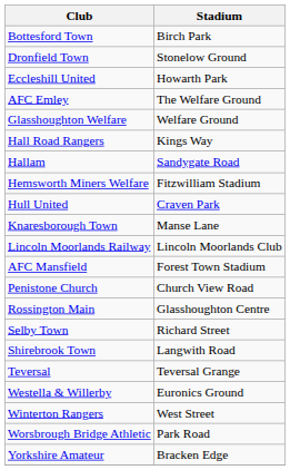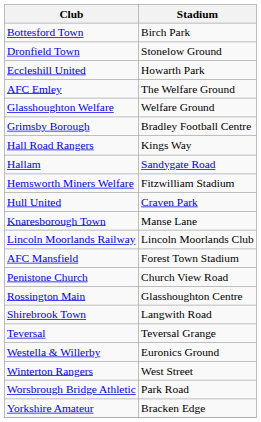 <table class="wikitable sortable" style="font-size:95%">
 <tr>
 <th>Club</th>
 <th>Stadium</th>
 </tr>
 <tr>
 <td><a href='#'>Bottesford Town</a></td>
 <td>Birch Park</td>
 </tr>
 <tr>
 <td><a href='#'>Dronfield Town</a></td>
 <td>Stonelow Ground</td>
 </tr>
 <tr>
 <td><a href='#'>Eccleshill United</a></td>
 <td>Howarth Park</td>
 </tr>
 <tr>
 <td><a href='#'>AFC Emley</a></td>
 <td>The Welfare Ground</td>
 </tr>
 <tr>
 <td><a href='#'>Glasshoughton Welfare</a></td>
 <td>Welfare Ground</td>
+</tr>
+<tr>
+<td><a href='#'>Grimsby Borough</a></td>
+<td>Bradley Football Centre</td>
 </tr>
 <tr>
 <td><a href='#'>Hall Road Rangers</a></td>
 <td>Kings Way</td>
 </tr>
 <tr>
 <td><a href='#'>Hallam</a></td>
 <td><a href='#'>Sandygate Road</a></td>
 </tr>
 <tr>
 <td><a href='#'>Hemsworth Miners Welfare</a></td>
 <td>Fitzwilliam Stadium</td>
 </tr>
 <tr>
 <td><a href='#'>Hull United</a></td>
 <td><a href='#'>Craven Park</a></td>
 </tr>
 <tr>
 <td><a href='#'>Knaresborough Town</a></td>
 <td>Manse Lane</td>
 </tr>
 <tr>
 <td><a href='#'>Lincoln Moorlands Railway</a></td>
 <td>Lincoln Moorlands Club</td>
 </tr>
 <tr>
 <td><a href='#'>AFC Mansfield</a></td>
 <td>Forest Town Stadium</td>
 </tr>
 <tr>
 <td><a href='#'>Penistone Church</a></td>
 <td>Church View Road</td>
 </tr>
 <tr>
 <td><a href='#'>Rossington Main</a></td>
 <td>Glasshoughton Centre</td>
 </tr>
 <tr>
-<td><a href='#'>Selby Town</a></td>
-<td>Richard Street</td>
-</tr>
-<tr>
 <td><a href='#'>Shirebrook Town</a></td>
 <td>Langwith Road</td>
 </tr>
 <tr>
 <td><a href='#'>Teversal</a></td>
 <td>Teversal Grange</td>
 </tr>
 <tr>
 <td><a href='#'>Westella & Willerby</a></td>
 <td>Euronics Ground</td>
 </tr>
 <tr>
 <td><a href='#'>Winterton Rangers</a></td>
 <td>West Street</td>
 </tr>
 <tr>
 <td><a href='#'>Worsbrough Bridge Athletic</a></td>
 <td>Park Road</td>
 </tr>
 <tr>
 <td><a href='#'>Yorkshire Amateur</a></td>
 <td>Bracken Edge</td>
 </tr>
 <tr>
 </tr>
 </table>
